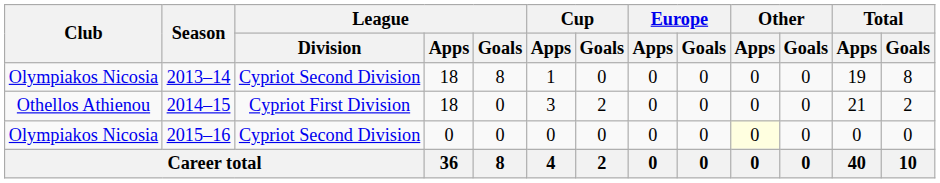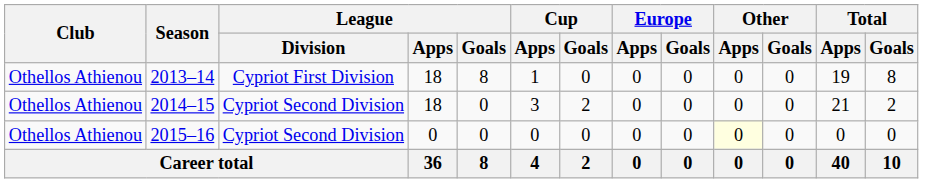 <table class="wikitable" style="text-align:center;">
 <tr>
 <th rowspan="2">Club</th>
 <th rowspan="2">Season</th>
 <th colspan="3">League</th>
 <th colspan="2">Cup</th>
 <th colspan="2"><a href='#'>Europe</a></th>
 <th colspan="2">Other</th>
 <th colspan="2">Total</th>
 </tr>
 <tr>
 <th>Division</th>
 <th>Apps</th>
 <th>Goals</th>
 <th>Apps</th>
 <th>Goals</th>
 <th>Apps</th>
 <th>Goals</th>
 <th>Apps</th>
 <th>Goals</th>
 <th>Apps</th>
 <th>Goals</th>
 </tr>
 <tr>
-<td><a href='#'>Olympiakos Nicosia</a></td>
+<td><a href='#'>Othellos Athienou</a></td>
 <td><a href='#'>2013–14</a></td>
-<td><a href='#'>Cypriot Second Division</a></td>
+<td><a href='#'>Cypriot First Division</a></td>
 <td>18</td>
 <td>8</td>
 <td>1</td>
 <td>0</td>
 <td>0</td>
 <td>0</td>
 <td>0</td>
 <td>0</td>
 <td>19</td>
 <td>8</td>
 </tr>
 <tr>
 <td><a href='#'>Othellos Athienou</a></td>
 <td><a href='#'>2014–15</a></td>
-<td><a href='#'>Cypriot First Division</a></td>
+<td><a href='#'>Cypriot Second Division</a></td>
 <td>18</td>
 <td>0</td>
 <td>3</td>
 <td>2</td>
 <td>0</td>
 <td>0</td>
 <td>0</td>
 <td>0</td>
 <td>21</td>
 <td>2</td>
 </tr>
 <tr>
-<td><a href='#'>Olympiakos Nicosia</a></td>
+<td><a href='#'>Othellos Athienou</a></td>
 <td><a href='#'>2015–16</a></td>
 <td><a href='#'>Cypriot Second Division</a></td>
 <td>0</td>
 <td>0</td>
 <td>0</td>
 <td>0</td>
 <td>0</td>
 <td>0</td>
 <td style="background: lightyellow;">0</td>
 <td>0</td>
 <td>0</td>
 <td>0</td>
 </tr>
 <tr>
 <th colspan="3">Career total</th>
 <th>36</th>
 <th>8</th>
 <th>4</th>
 <th>2</th>
 <th>0</th>
 <th>0</th>
 <th>0</th>
 <th>0</th>
 <th>40</th>
 <th>10</th>
 </tr>
 </table>
